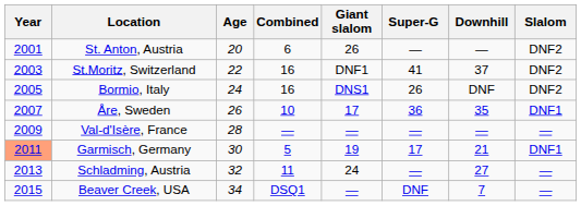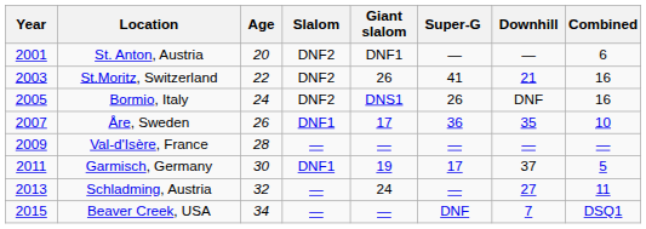 <table class=wikitable style="text-align:center">
 <tr>
 <th>  Year  </th>
 <th>               Location               </th>
 <th> Age </th>
-<th>Combined</th>
+<th>  Slalom  </th>
 <th>  Giant  <br>  slalom  </th>
 <th> Super-G  </th>
 <th> Downhill </th>
-<th>  Slalom  </th>
+<th>Combined</th>
 </tr>
 <tr>
 <td><a href='#'>2001</a></td>
 <td><a href='#'>St. Anton</a>, Austria</td>
 <td><em>20</em></td>
-<td>6</td>
-<td>26</td>
+<td>DNF2</td>
+<td>DNF1</td>
 <td>—</td>
 <td>—</td>
-<td>DNF2</td>
+<td>6</td>
 </tr>
 <tr>
 <td><a href='#'>2003</a></td>
 <td><a href='#'>St.Moritz</a>, Switzerland</td>
 <td><em>22</em></td>
+<td>DNF2</td>
+<td>26</td>
+<td>41</td>
+<td><a href='#'>21</a></td>
 <td>16</td>
-<td>DNF1</td>
-<td>41</td>
-<td>37</td>
-<td>DNF2</td>
 </tr>
 <tr>
 <td><a href='#'>2005</a></td>
 <td><a href='#'>Bormio</a>, Italy</td>
 <td><em>24</em></td>
-<td>16</td>
+<td>DNF2</td>
 <td><a href='#'>DNS1</a></td>
 <td>26</td>
 <td>DNF</td>
-<td>DNF2</td>
+<td>16</td>
 </tr>
 <tr>
 <td><a href='#'>2007</a></td>
 <td><a href='#'>Åre</a>, Sweden</td>
 <td><em>26</em></td>
-<td><a href='#'>10</a></td>
+<td><a href='#'>DNF1</a></td>
 <td><a href='#'>17</a></td>
 <td><a href='#'>36</a></td>
 <td><a href='#'>35</a></td>
-<td><a href='#'>DNF1</a></td>
+<td><a href='#'>10</a></td>
 </tr>
 <tr>
 <td><a href='#'>2009</a></td>
 <td><a href='#'>Val-d'Isère</a>, France</td>
 <td><em>28</em></td>
 <td><a href='#'>—</a></td>
 <td><a href='#'>—</a></td>
 <td><a href='#'>—</a></td>
 <td><a href='#'>—</a></td>
 <td><a href='#'>—</a></td>
 </tr>
 <tr>
-<td style="background: lightsalmon;"><a href='#'>2011</a></td>
+<td><a href='#'>2011</a></td>
 <td><a href='#'>Garmisch</a>, Germany</td>
 <td><em>30</em></td>
-<td><a href='#'>5</a></td>
+<td><a href='#'>DNF1</a></td>
 <td><a href='#'>19</a></td>
 <td><a href='#'>17</a></td>
-<td><a href='#'>21</a></td>
-<td><a href='#'>DNF1</a></td>
+<td>37</td>
+<td><a href='#'>5</a></td>
 </tr>
 <tr>
 <td><a href='#'>2013</a></td>
 <td><a href='#'>Schladming</a>, Austria</td>
 <td><em>32</em></td>
-<td><a href='#'>11</a></td>
+<td><a href='#'>—</a></td>
 <td>24</td>
 <td><a href='#'>—</a></td>
 <td><a href='#'>27</a></td>
-<td><a href='#'>—</a></td>
+<td><a href='#'>11</a></td>
 </tr>
 <tr>
 <td><a href='#'>2015</a></td>
 <td><a href='#'>Beaver Creek</a>, USA</td>
 <td><em>34</em></td>
-<td><a href='#'>DSQ1</a></td>
+<td><a href='#'>—</a></td>
 <td><a href='#'>—</a></td>
 <td><a href='#'>DNF</a></td>
 <td><a href='#'>7</a></td>
-<td><a href='#'>—</a></td>
+<td><a href='#'>DSQ1</a></td>
 </tr>
 </table>
